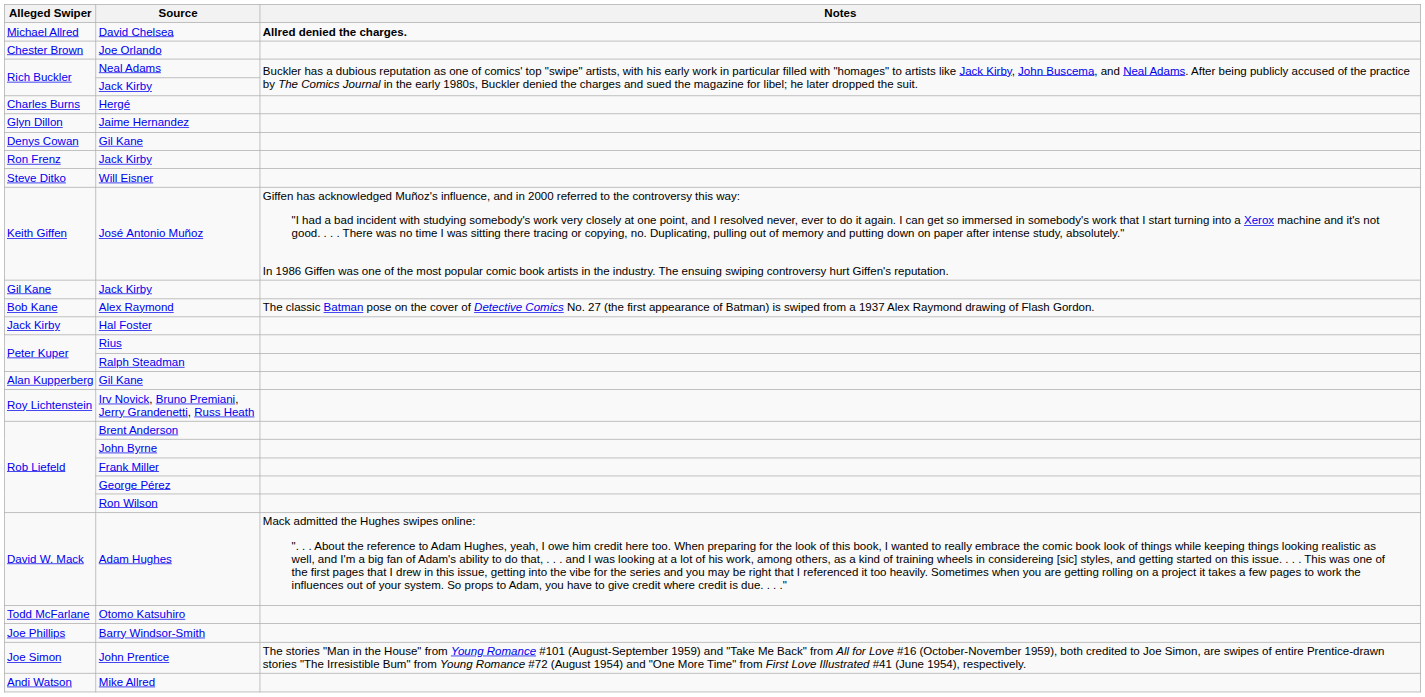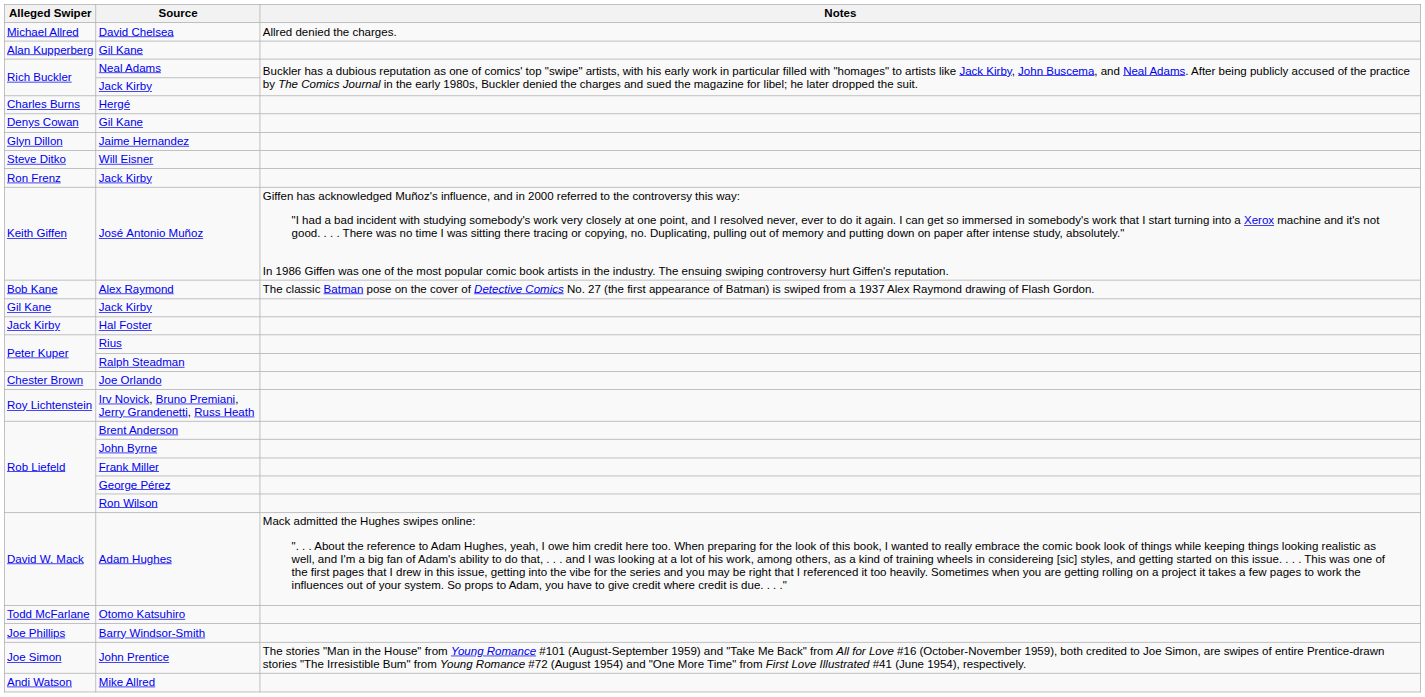 <table class="wikitable">
 <tr>
 <th>Alleged Swiper</th>
 <th>Source</th>
 <th>Notes</th>
 </tr>
 <tr>
 <td><a href='#'>Michael Allred</a></td>
 <td><a href='#'>David Chelsea</a></td>
-<td><strong>Allred denied the charges.</strong></td>
+<td>Allred denied the charges.</td>
 </tr>
 <tr>
-<td><a href='#'>Chester Brown</a></td>
-<td><a href='#'>Joe Orlando</a></td>
+<td><a href='#'>Alan Kupperberg</a></td>
+<td><a href='#'>Gil Kane</a></td>
 <td></td>
 </tr>
 <tr>
 <td rowspan=2><a href='#'>Rich Buckler</a></td>
 <td><a href='#'>Neal Adams</a></td>
 <td rowspan=2>Buckler has a dubious reputation as one of comics' top "swipe" artists, with his early work in particular filled with "homages" to artists like <a href='#'>Jack Kirby</a>, <a href='#'>John Buscema</a>, and <a href='#'>Neal Adams</a>. After being publicly accused of the practice by <em>The Comics Journal</em> in the early 1980s, Buckler denied the charges and sued the magazine for libel; he later dropped the suit.</td>
 </tr>
 <tr>
 <td><a href='#'>Jack Kirby</a></td>
 </tr>
 <tr>
 <td><a href='#'>Charles Burns</a></td>
 <td><a href='#'>Hergé</a></td>
 <td></td>
 </tr>
 <tr>
+<td><a href='#'>Denys Cowan</a></td>
+<td><a href='#'>Gil Kane</a></td>
+<td></td>
+</tr>
+<tr>
 <td><a href='#'>Glyn Dillon</a></td>
 <td><a href='#'>Jaime Hernandez</a></td>
 <td></td>
 </tr>
 <tr>
-<td><a href='#'>Denys Cowan</a></td>
-<td><a href='#'>Gil Kane</a></td>
+<td><a href='#'>Steve Ditko</a></td>
+<td><a href='#'>Will Eisner</a></td>
 <td></td>
 </tr>
 <tr>
 <td><a href='#'>Ron Frenz</a></td>
 <td><a href='#'>Jack Kirby</a></td>
 <td></td>
 </tr>
 <tr>
-<td><a href='#'>Steve Ditko</a></td>
-<td><a href='#'>Will Eisner</a></td>
-<td></td>
-</tr>
-<tr>
 <td><a href='#'>Keith Giffen</a></td>
 <td><a href='#'>José Antonio Muñoz</a></td>
 <td>Giffen has acknowledged Muñoz's influence, and in 2000 referred to the controversy this way:<br><blockquote>"I had a bad incident with studying somebody's work very closely at one point, and I resolved never, ever to do it again. I can get so immersed in somebody's work that I start turning into a <a href='#'>Xerox</a> machine and it's not good. . . . There was no time I was sitting there tracing or copying, no. Duplicating, pulling out of memory and putting down on paper after intense study, absolutely."</blockquote><br>In 1986 Giffen was one of the most popular comic book artists in the industry. The ensuing swiping controversy hurt Giffen's reputation.</td>
 </tr>
 <tr>
+<td><a href='#'>Bob Kane</a></td>
+<td><a href='#'>Alex Raymond</a></td>
+<td>The classic <a href='#'>Batman</a> pose on the cover of <em><a href='#'>Detective Comics</a></em> No. 27 (the first appearance of Batman) is swiped from a 1937 Alex Raymond drawing of Flash Gordon.</td>
+</tr>
+<tr>
 <td><a href='#'>Gil Kane</a></td>
 <td><a href='#'>Jack Kirby</a></td>
 <td></td>
-</tr>
-<tr>
-<td><a href='#'>Bob Kane</a></td>
-<td><a href='#'>Alex Raymond</a></td>
-<td>The classic <a href='#'>Batman</a> pose on the cover of <em><a href='#'>Detective Comics</a></em> No. 27 (the first appearance of Batman) is swiped from a 1937 Alex Raymond drawing of Flash Gordon.</td>
 </tr>
 <tr>
 <td><a href='#'>Jack Kirby</a></td>
 <td><a href='#'>Hal Foster</a></td>
 <td></td>
 </tr>
 <tr>
 <td rowspan=2><a href='#'>Peter Kuper</a></td>
 <td><a href='#'>Rius</a></td>
 <td></td>
 </tr>
 <tr>
 <td><a href='#'>Ralph Steadman</a></td>
 <td></td>
 </tr>
 <tr>
-<td><a href='#'>Alan Kupperberg</a></td>
-<td><a href='#'>Gil Kane</a></td>
+<td><a href='#'>Chester Brown</a></td>
+<td><a href='#'>Joe Orlando</a></td>
 <td></td>
 </tr>
 <tr>
 <td><a href='#'>Roy Lichtenstein</a></td>
 <td><a href='#'>Irv Novick</a>, <a href='#'>Bruno Premiani</a>, <a href='#'>Jerry Grandenetti</a>, <a href='#'>Russ Heath</a></td>
 <td></td>
 </tr>
 <tr>
 <td rowspan=5><a href='#'>Rob Liefeld</a></td>
 <td><a href='#'>Brent Anderson</a></td>
 <td></td>
 </tr>
 <tr>
 <td><a href='#'>John Byrne</a></td>
 <td></td>
 </tr>
 <tr>
 <td><a href='#'>Frank Miller</a></td>
 <td></td>
 </tr>
 <tr>
 <td><a href='#'>George Pérez</a></td>
 <td></td>
 </tr>
 <tr>
 <td><a href='#'>Ron Wilson</a></td>
 <td></td>
 </tr>
 <tr>
 <td><a href='#'>David W. Mack</a></td>
 <td><a href='#'>Adam Hughes</a></td>
 <td>Mack admitted the Hughes swipes online:<br><blockquote>". . . About the reference to Adam Hughes, yeah, I owe him credit here too. When preparing for the look of this book, I wanted to really embrace the comic book look of things while keeping things looking realistic as well, and I'm a big fan of Adam's ability to do that, . . . and I was looking at a lot of his work, among others, as a kind of training wheels in considereing [sic] styles, and getting started on this issue. . . . This was one of the first pages that I drew in this issue, getting into the vibe for the series and you may be right that I referenced it too heavily. Sometimes when you are getting rolling on a project it takes a few pages to work the influences out of your system. So props to Adam, you have to give credit where credit is due. . . ."</blockquote></td>
 </tr>
 <tr>
 <td><a href='#'>Todd McFarlane</a></td>
 <td><a href='#'>Otomo Katsuhiro</a></td>
 <td></td>
 </tr>
 <tr>
 <td><a href='#'>Joe Phillips</a></td>
 <td><a href='#'>Barry Windsor-Smith</a></td>
 <td></td>
 </tr>
 <tr>
 <td><a href='#'>Joe Simon</a></td>
 <td><a href='#'>John Prentice</a></td>
 <td>The stories "Man in the House" from <em><a href='#'>Young Romance</a></em> #101 (August-September 1959) and "Take Me Back" from <em>All for Love</em> #16 (October-November 1959), both credited to Joe Simon, are swipes of entire Prentice-drawn stories "The Irresistible Bum" from <em>Young Romance</em> #72 (August 1954) and "One More Time" from <em>First Love Illustrated</em> #41 (June 1954), respectively.</td>
 </tr>
 <tr>
 <td><a href='#'>Andi Watson</a></td>
 <td><a href='#'>Mike Allred</a></td>
 <td></td>
 </tr>
 </table>
